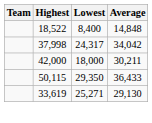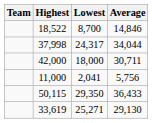 <table class="wikitable sortable">
 <tr>
 <th>Team</th>
 <th>Highest</th>
 <th>Lowest</th>
 <th>Average</th>
 </tr>
 <tr>
 <td></td>
 <td align="center">18,522</td>
-<td align="center">8,400</td>
-<td align="center">14,848</td>
+<td align="center">8,700</td>
+<td align="center">14,846</td>
 </tr>
 <tr>
 <td></td>
 <td align="center">37,998</td>
 <td align="center">24,317</td>
-<td align="center">34,042</td>
+<td align="center">34,044</td>
 </tr>
 <tr>
 <td></td>
 <td align="center">42,000</td>
 <td align="center">18,000</td>
-<td align="center">30,211</td>
+<td align="center">30,711</td>
+</tr>
+<tr>
+<td></td>
+<td align="center">11,000</td>
+<td align="center">2,041</td>
+<td align="center">5,756</td>
 </tr>
 <tr>
 <td></td>
 <td align="center">50,115</td>
 <td align="center">29,350</td>
 <td align="center">36,433</td>
 </tr>
 <tr>
 <td></td>
 <td align="center">33,619</td>
 <td align="center">25,271</td>
 <td align="center">29,130</td>
 </tr>
 </table>
